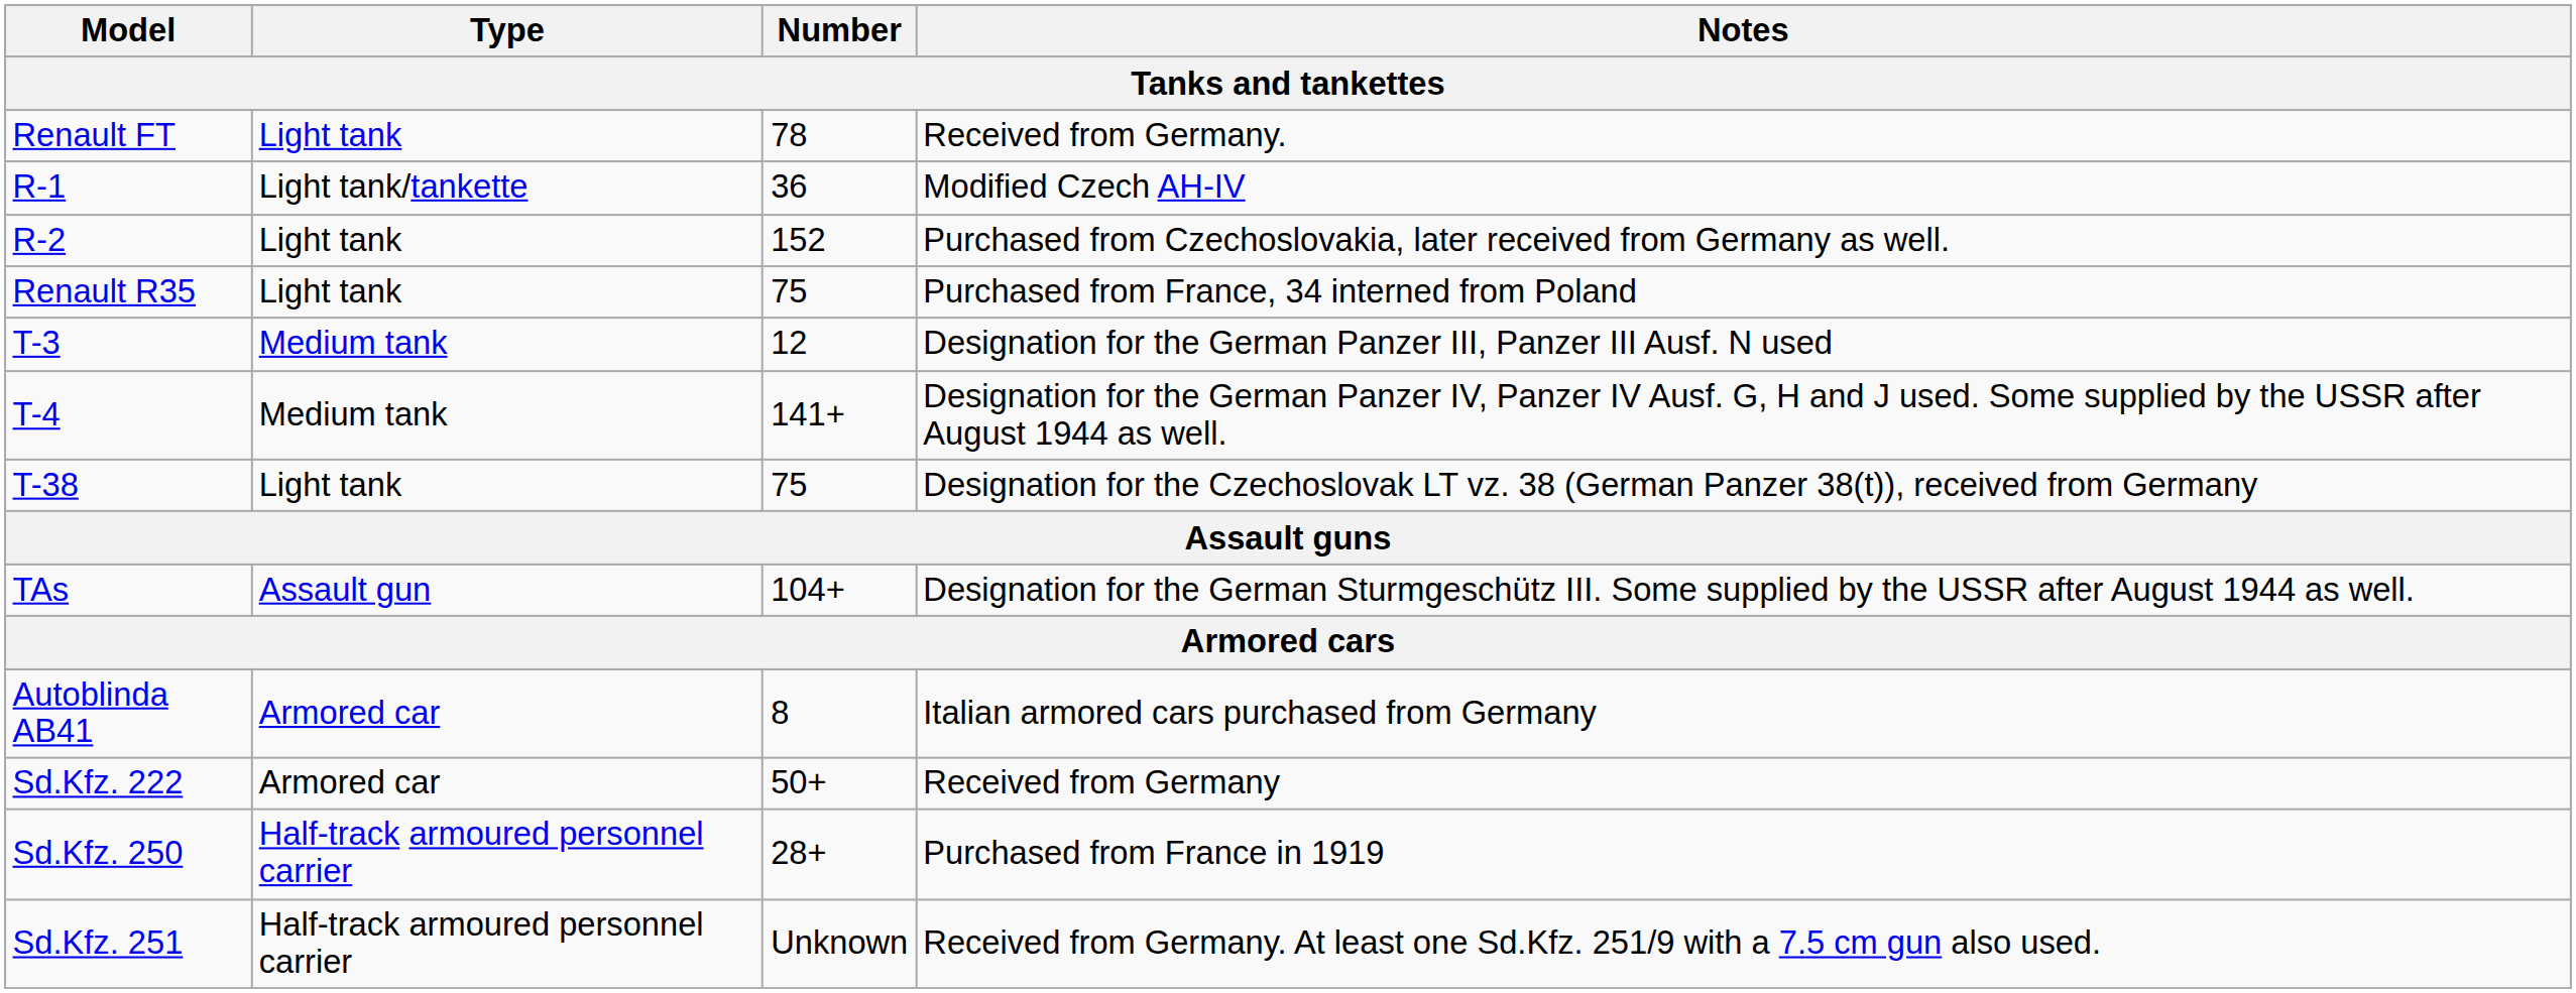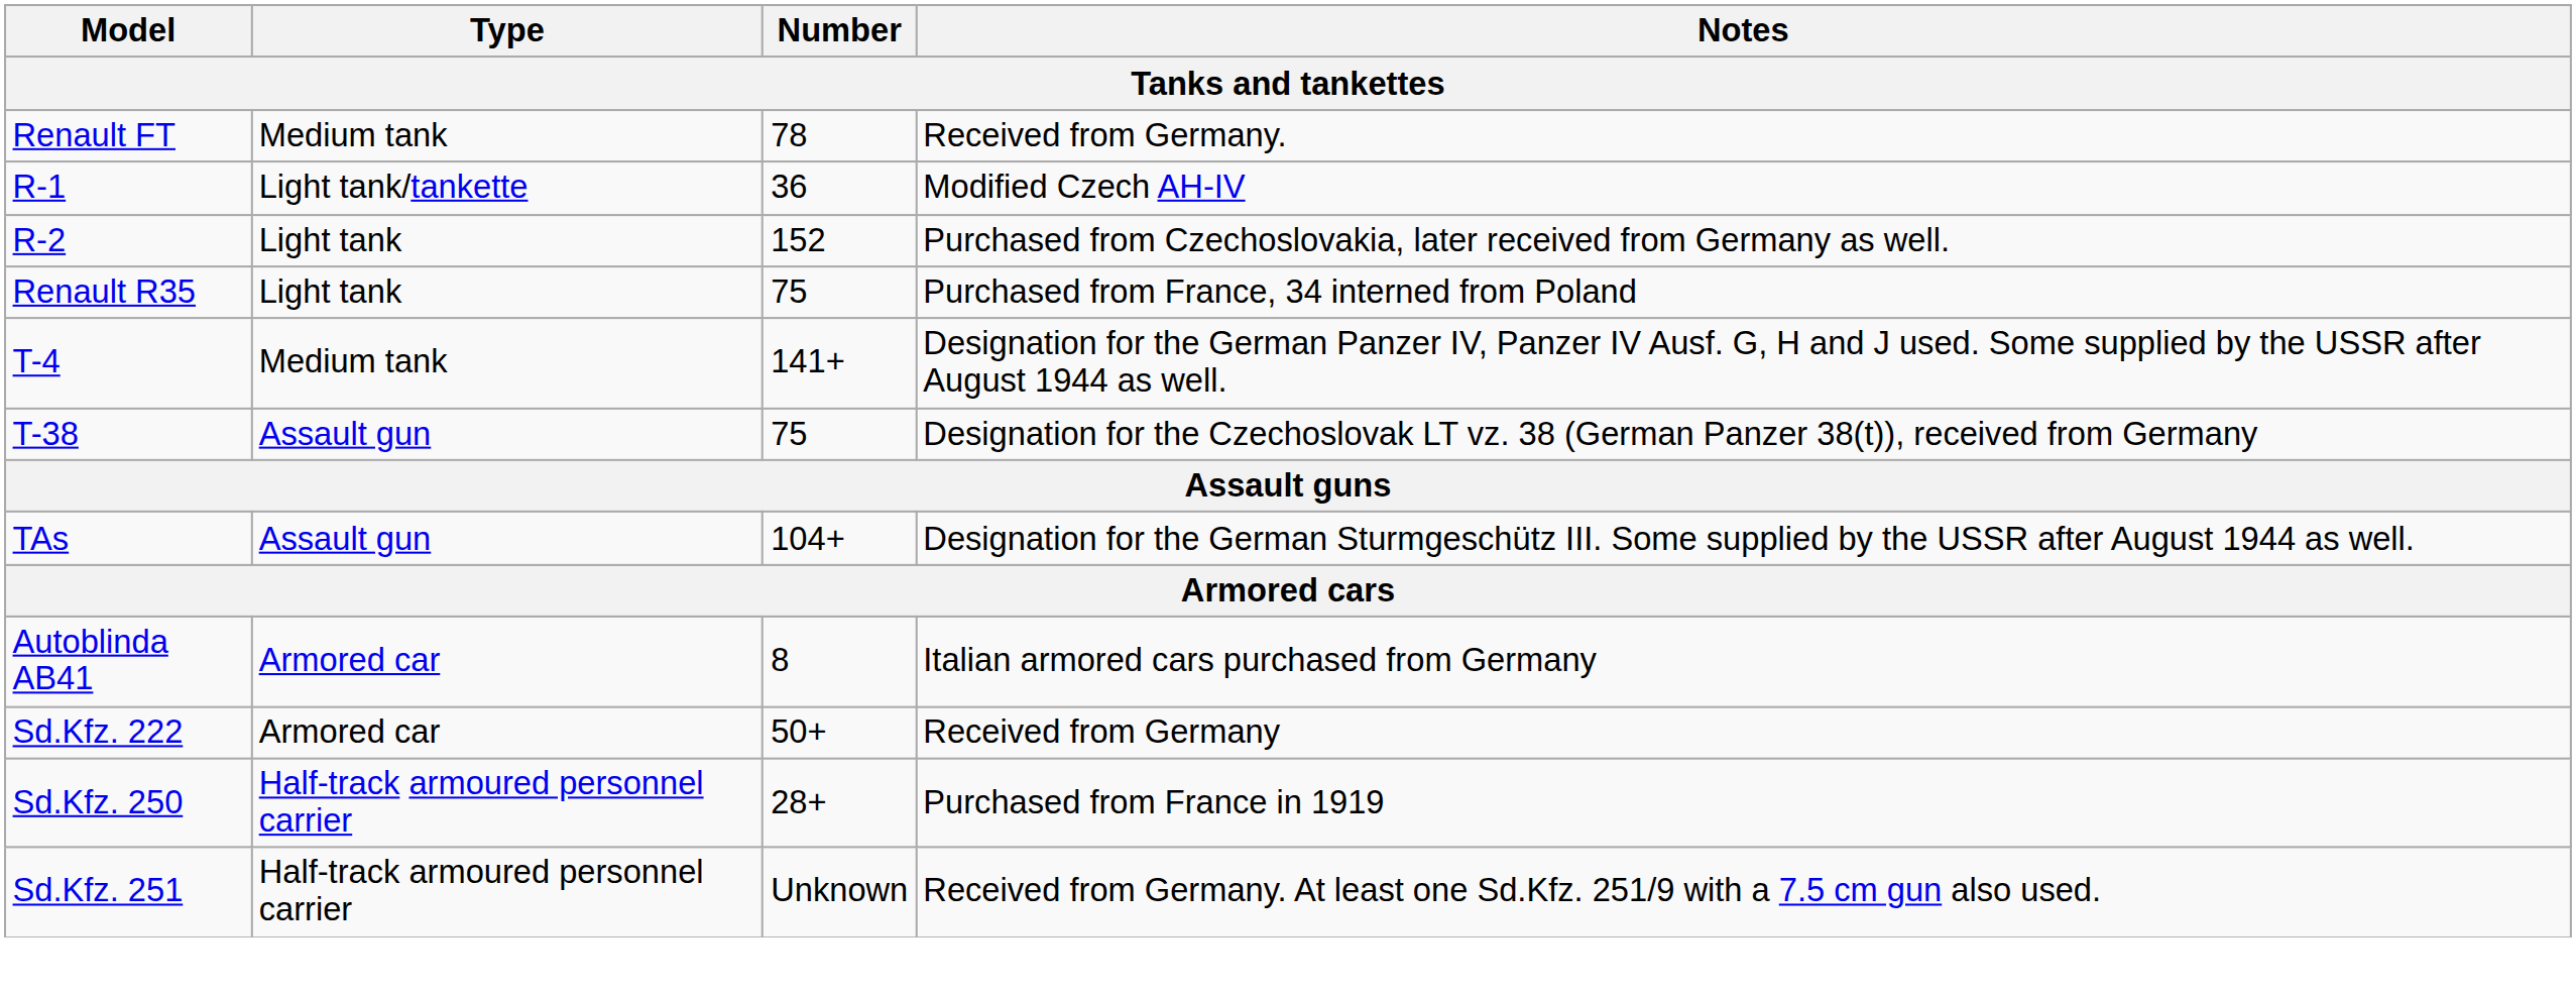 <table class="wikitable">
 <tr>
 <th>Model</th>
 <th>Type</th>
 <th>Number</th>
 <th>Notes</th>
 </tr>
 <tr>
 <th colspan="4">Tanks and tankettes</th>
 </tr>
 <tr>
 <td><a href='#'>Renault FT</a></td>
-<td><a href='#'>Light tank</a></td>
+<td>Medium tank</td>
 <td>78</td>
 <td>Received from Germany.</td>
 </tr>
 <tr>
 <td><a href='#'>R-1</a></td>
 <td>Light tank/<a href='#'>tankette</a></td>
 <td>36</td>
 <td>Modified Czech <a href='#'>AH-IV</a></td>
 </tr>
 <tr>
 <td><a href='#'>R-2</a></td>
 <td>Light tank</td>
 <td>152</td>
 <td>Purchased from Czechoslovakia, later received from Germany as well.</td>
 </tr>
 <tr>
 <td><a href='#'>Renault R35</a></td>
 <td>Light tank</td>
 <td>75</td>
 <td>Purchased from France, 34 interned from Poland</td>
 </tr>
 <tr>
-<td><a href='#'>T-3</a></td>
-<td><a href='#'>Medium tank</a></td>
-<td>12</td>
-<td>Designation for the German Panzer III, Panzer III Ausf. N used</td>
-</tr>
-<tr>
 <td><a href='#'>T-4</a></td>
 <td>Medium tank</td>
 <td>141+</td>
 <td>Designation for the German Panzer IV, Panzer IV Ausf. G, H and J used. Some supplied by the USSR after August 1944 as well.</td>
 </tr>
 <tr>
 <td><a href='#'>T-38</a></td>
-<td>Light tank</td>
+<td><a href='#'>Assault gun</a></td>
 <td>75</td>
 <td>Designation for the Czechoslovak LT vz. 38 (German Panzer 38(t)), received from Germany</td>
 </tr>
 <tr>
 <th colspan="4">Assault guns</th>
 </tr>
 <tr>
 <td><a href='#'>TAs</a></td>
 <td><a href='#'>Assault gun</a></td>
 <td>104+</td>
 <td>Designation for the German Sturmgeschütz III. Some supplied by the USSR after August 1944 as well.</td>
 </tr>
 <tr>
 <th colspan="4">Armored cars</th>
 </tr>
 <tr>
 <td><a href='#'>Autoblinda AB41</a></td>
 <td><a href='#'>Armored car</a></td>
 <td>8</td>
 <td>Italian armored cars purchased from Germany</td>
 </tr>
 <tr>
 <td><a href='#'>Sd.Kfz. 222</a></td>
 <td>Armored car</td>
 <td>50+</td>
 <td>Received from Germany</td>
 </tr>
 <tr>
 <td><a href='#'>Sd.Kfz. 250</a></td>
 <td><a href='#'>Half-track</a> <a href='#'>armoured personnel carrier</a></td>
 <td>28+</td>
 <td>Purchased from France in 1919</td>
 </tr>
 <tr>
 <td><a href='#'>Sd.Kfz. 251</a></td>
 <td>Half-track armoured personnel carrier</td>
 <td>Unknown</td>
 <td>Received from Germany. At least one Sd.Kfz. 251/9 with a <a href='#'>7.5 cm gun</a> also used.</td>
 </tr>
 </table>
